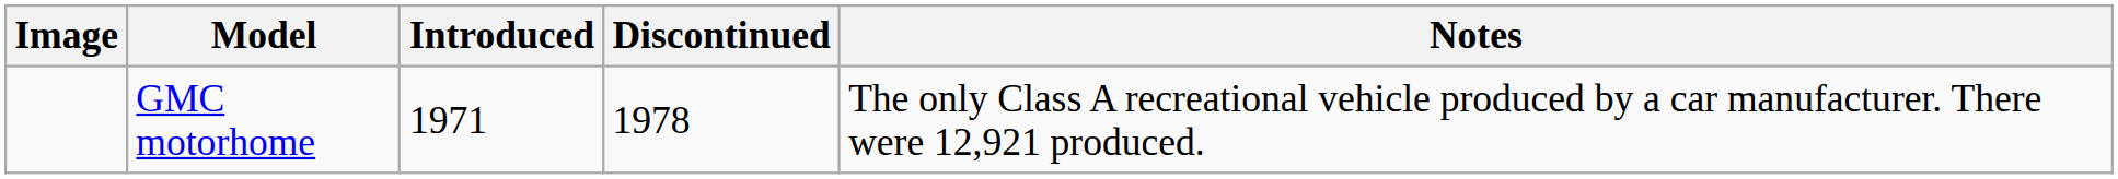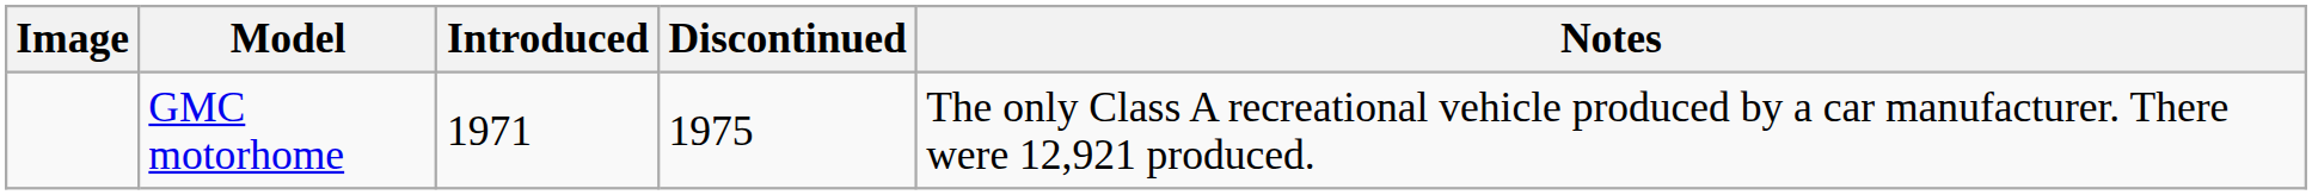 <table class="wikitable sortable">
 <tr>
 <th>Image</th>
 <th>Model</th>
 <th>Introduced</th>
 <th>Discontinued</th>
 <th class="unsortable">Notes</th>
 </tr>
 <tr>
 <td></td>
 <td><a href='#'>GMC motorhome</a></td>
 <td>1971</td>
-<td>1978</td>
+<td>1975</td>
 <td>The only Class A recreational vehicle produced by a car manufacturer. There were 12,921 produced.</td>
 </tr>
 </table>
